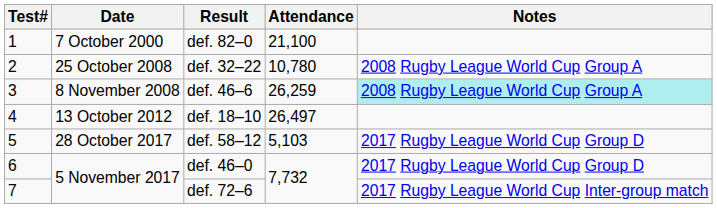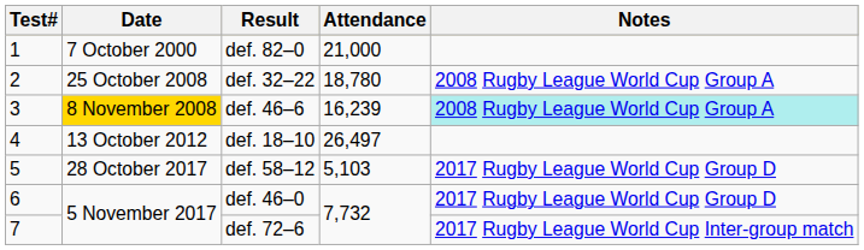 <table class="wikitable">
 <tr style="background:#bdb76b;">
 <th>Test#</th>
 <th>Date</th>
 <th>Result</th>
 <th>Attendance</th>
 <th>Notes</th>
 </tr>
 <tr>
 <td>1</td>
 <td>7 October 2000</td>
 <td> def.  82–0</td>
-<td>21,100</td>
+<td>21,000</td>
 <td></td>
 </tr>
 <tr>
 <td>2</td>
 <td>25 October 2008</td>
 <td> def.  32–22</td>
-<td>10,780</td>
+<td>18,780</td>
 <td><a href='#'>2008</a> <a href='#'>Rugby League World Cup</a> <a href='#'>Group A</a></td>
 </tr>
 <tr>
 <td>3</td>
-<td>8 November 2008</td>
+<td style="background: gold;">8 November 2008</td>
 <td> def.  46–6</td>
-<td>26,259</td>
+<td>16,239</td>
 <td style="background: paleturquoise;"><a href='#'>2008</a> <a href='#'>Rugby League World Cup</a> <a href='#'>Group A</a></td>
 </tr>
 <tr>
 <td>4</td>
 <td>13 October 2012</td>
 <td> def.  18–10</td>
 <td>26,497</td>
 <td></td>
 </tr>
 <tr>
 <td>5</td>
 <td>28 October 2017</td>
 <td> def.  58–12</td>
 <td>5,103</td>
 <td><a href='#'>2017</a> <a href='#'>Rugby League World Cup</a> <a href='#'>Group D</a></td>
 </tr>
 <tr>
 <td>6</td>
 <td rowspan="2">5 November 2017</td>
 <td> def.  46–0</td>
 <td rowspan="2">7,732</td>
 <td><a href='#'>2017</a> <a href='#'>Rugby League World Cup</a> <a href='#'>Group D</a></td>
 </tr>
 <tr>
 <td>7</td>
 <td> def.  72–6</td>
 <td><a href='#'>2017</a> <a href='#'>Rugby League World Cup</a> <a href='#'>Inter-group match</a></td>
 </tr>
 </table>
